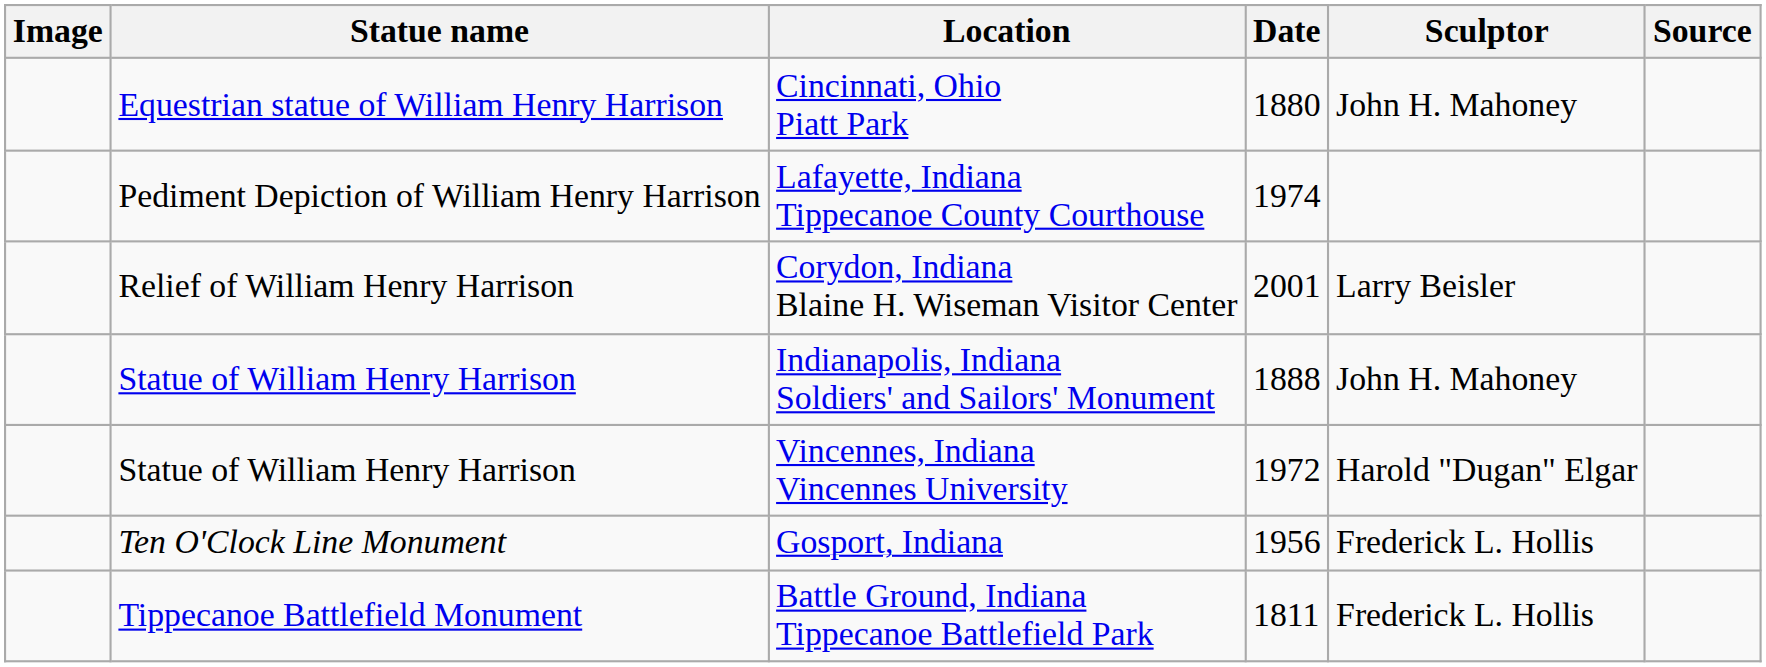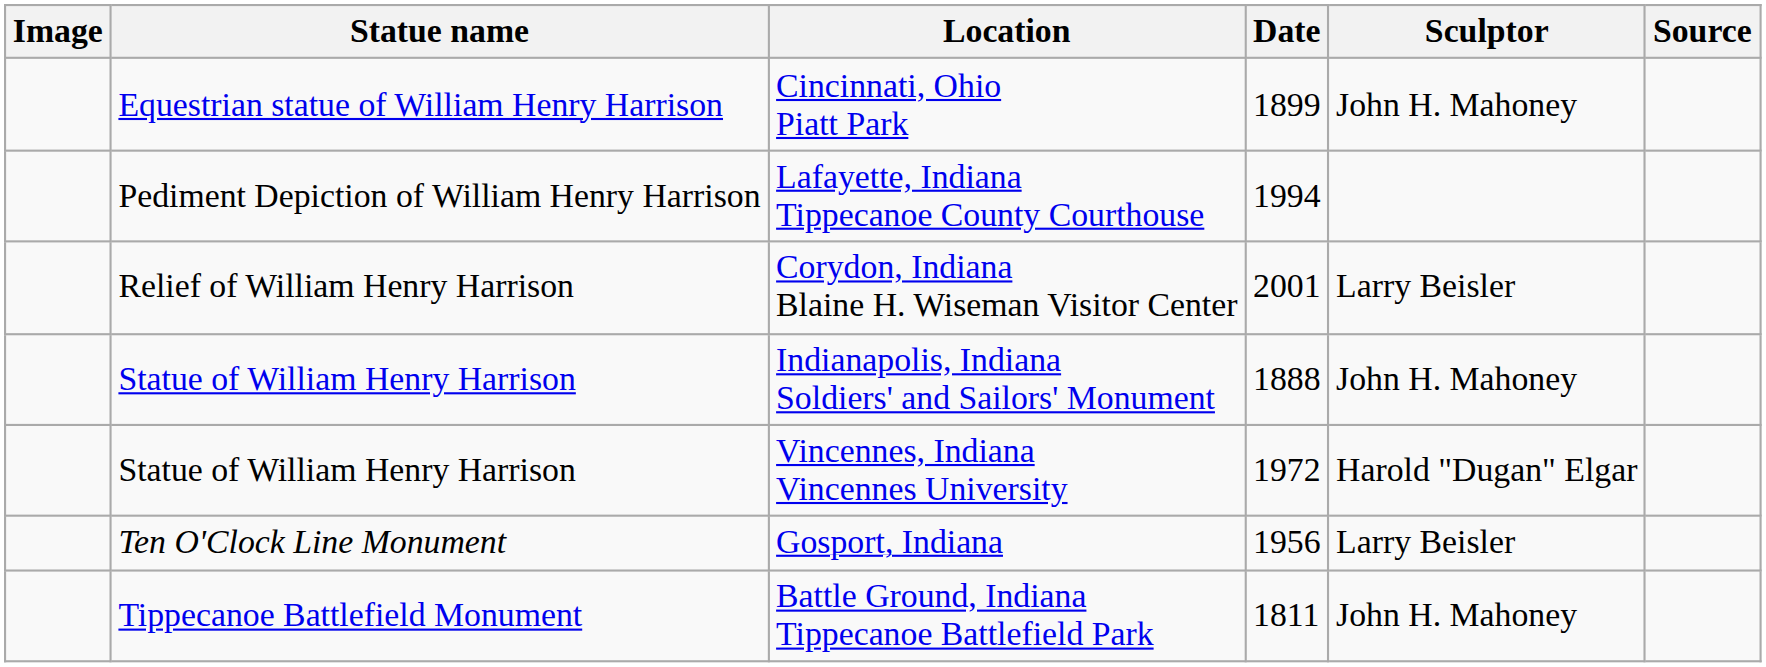 <table class="wikitable sortable">
 <tr>
 <th scope="col" class="unsortable">Image</th>
 <th scope="col">Statue name</th>
 <th scope="col">Location</th>
 <th scope="col">Date</th>
 <th scope="col">Sculptor</th>
 <th scope="col" class="unsortable">Source</th>
 </tr>
 <tr>
 <td></td>
 <td><a href='#'>Equestrian statue of William Henry Harrison</a></td>
 <td><a href='#'>Cincinnati, Ohio</a><br><a href='#'>Piatt Park</a></td>
-<td>1880</td>
+<td>1899</td>
 <td>John H. Mahoney</td>
 <td></td>
 </tr>
 <tr>
 <td></td>
 <td>Pediment Depiction of William Henry Harrison</td>
 <td><a href='#'>Lafayette, Indiana</a><br><a href='#'>Tippecanoe County Courthouse</a></td>
-<td>1974</td>
+<td>1994</td>
 <td></td>
 <td></td>
 </tr>
 <tr>
 <td></td>
 <td>Relief of William Henry Harrison</td>
 <td><a href='#'>Corydon, Indiana</a><br>Blaine H. Wiseman Visitor Center</td>
 <td>2001</td>
 <td>Larry Beisler</td>
 <td></td>
 </tr>
 <tr>
 <td></td>
 <td><a href='#'>Statue of William Henry Harrison</a></td>
 <td><a href='#'>Indianapolis, Indiana</a><br><a href='#'>Soldiers' and Sailors' Monument</a></td>
 <td>1888</td>
 <td>John H. Mahoney</td>
 <td></td>
 </tr>
 <tr>
 <td></td>
 <td>Statue of William Henry Harrison</td>
 <td><a href='#'>Vincennes, Indiana</a><br><a href='#'>Vincennes University</a></td>
 <td>1972</td>
 <td>Harold "Dugan" Elgar</td>
 <td></td>
 </tr>
 <tr>
 <td></td>
 <td><em>Ten O'Clock Line Monument</em></td>
 <td><a href='#'>Gosport, Indiana</a></td>
 <td>1956</td>
-<td>Frederick L. Hollis</td>
+<td>Larry Beisler</td>
 <td></td>
 </tr>
 <tr>
 <td></td>
 <td><a href='#'>Tippecanoe Battlefield Monument</a></td>
 <td><a href='#'>Battle Ground, Indiana</a><br><a href='#'>Tippecanoe Battlefield Park</a></td>
 <td>1811</td>
-<td>Frederick L. Hollis</td>
+<td>John H. Mahoney</td>
 <td></td>
 </tr>
 </table>
